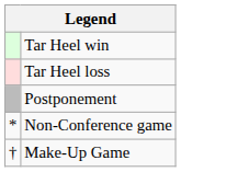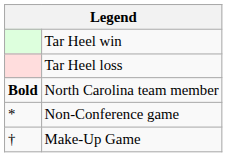 <table class="wikitable" style="font-size:90%">
 <tr>
 <th colspan="2">Legend</th>
 </tr>
 <tr>
 <td bgcolor="#ddffdd"> </td>
 <td>Tar Heel win</td>
 </tr>
 <tr>
 <td bgcolor="#ffdddd"> </td>
 <td>Tar Heel loss</td>
 </tr>
 <tr>
-<td bgcolor="#bbbbbb"> </td>
-<td>Postponement</td>
+<td><strong>Bold</strong></td>
+<td>North Carolina team member</td>
 </tr>
 <tr>
 <td>*</td>
 <td>Non-Conference game</td>
 </tr>
 <tr>
 <td>†</td>
 <td>Make-Up Game</td>
 </tr>
 </table>
